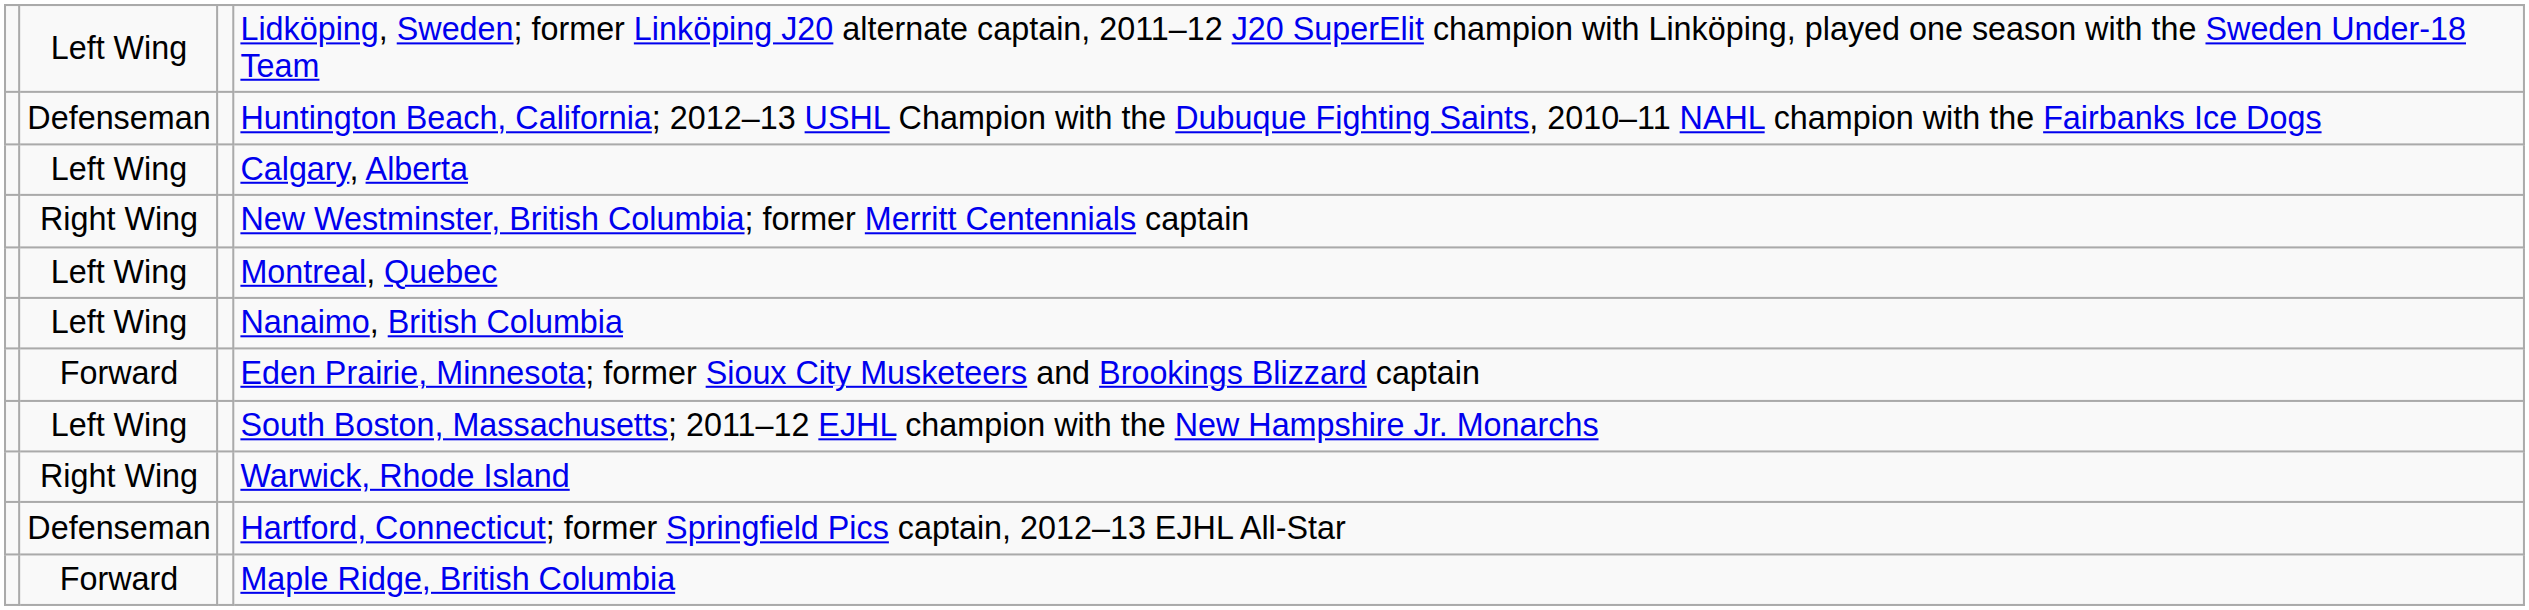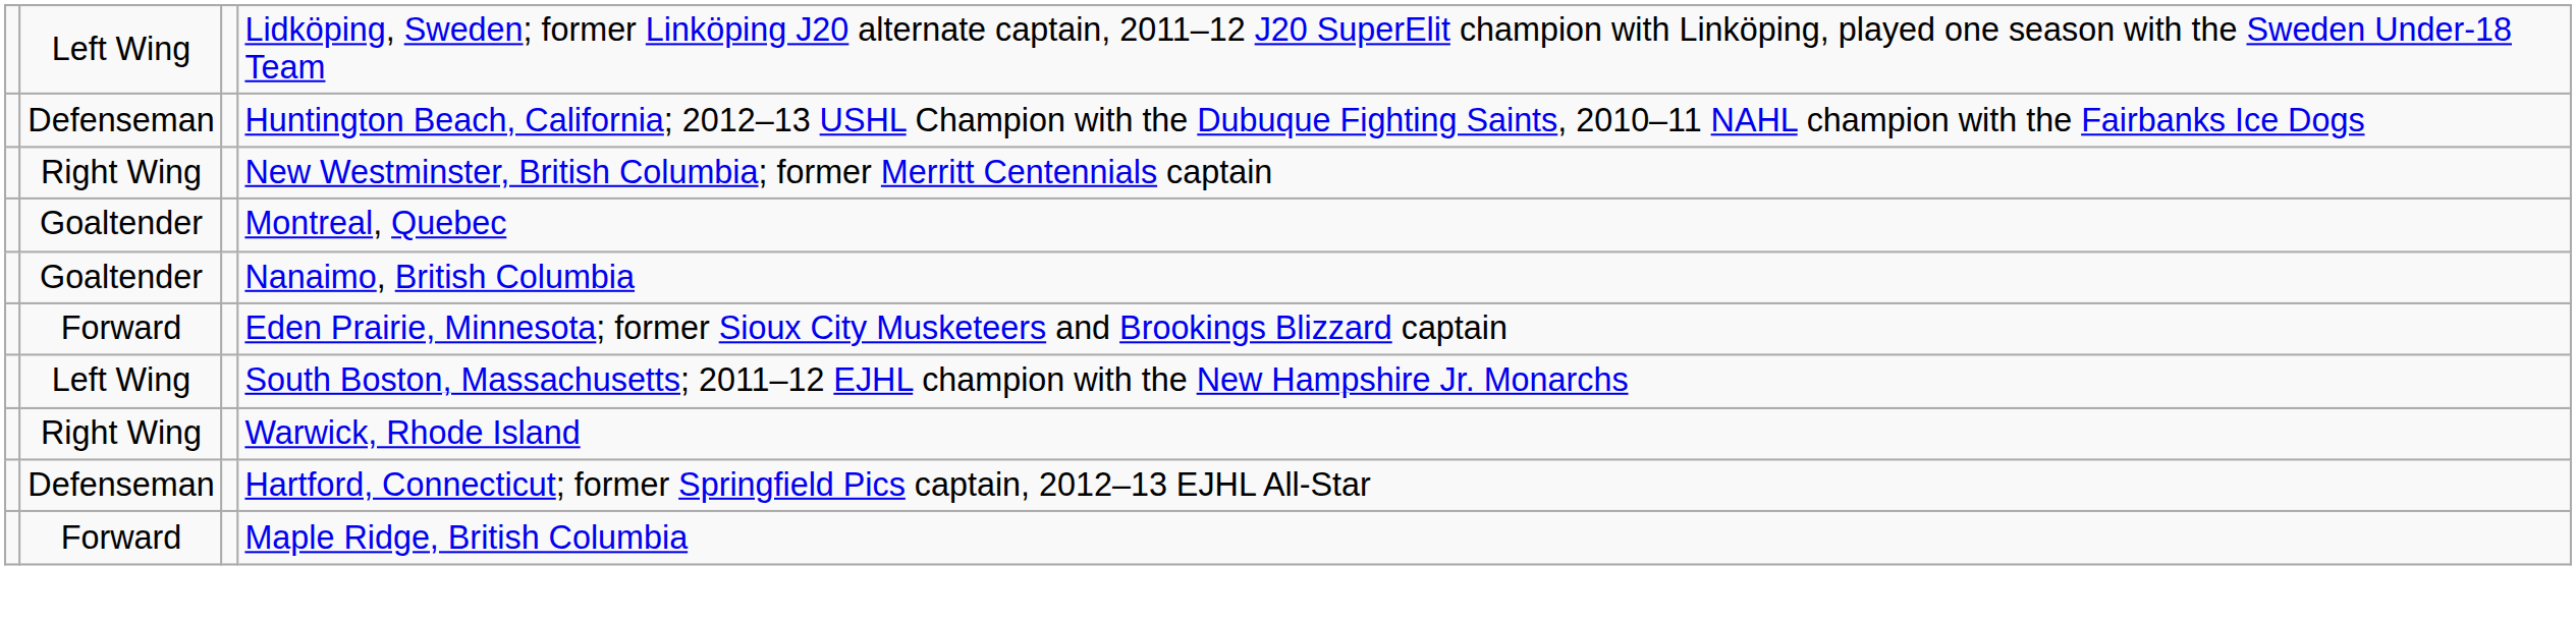 <table class="wikitable sortable" style="text-align:center;">
 <tr>
 </tr>
 <tr>
 <td></td>
 <td>Left Wing</td>
 <td></td>
 <td align=left><a href='#'>Lidköping</a>, <a href='#'>Sweden</a>; former <a href='#'>Linköping J20</a> alternate captain, 2011–12 <a href='#'>J20 SuperElit</a> champion with Linköping, played one season with the <a href='#'>Sweden Under-18 Team</a></td>
 </tr>
 <tr>
 <td></td>
 <td>Defenseman</td>
 <td></td>
 <td align=left><a href='#'>Huntington Beach, California</a>; 2012–13 <a href='#'>USHL</a> Champion with the <a href='#'>Dubuque Fighting Saints</a>, 2010–11 <a href='#'>NAHL</a> champion with the <a href='#'>Fairbanks Ice Dogs</a></td>
 </tr>
 <tr>
 <td></td>
-<td>Left Wing</td>
-<td></td>
-<td align=left><a href='#'>Calgary</a>, <a href='#'>Alberta</a></td>
-</tr>
-<tr>
-<td></td>
 <td>Right Wing</td>
 <td></td>
 <td align=left><a href='#'>New Westminster, British Columbia</a>; former <a href='#'>Merritt Centennials</a> captain</td>
 </tr>
 <tr>
 <td></td>
-<td>Left Wing</td>
+<td>Goaltender</td>
 <td></td>
 <td align=left><a href='#'>Montreal</a>, <a href='#'>Quebec</a></td>
 </tr>
 <tr>
 <td></td>
-<td>Left Wing</td>
+<td>Goaltender</td>
 <td></td>
 <td align=left><a href='#'>Nanaimo</a>, <a href='#'>British Columbia</a></td>
 </tr>
 <tr>
 <td></td>
 <td>Forward</td>
 <td></td>
 <td align=left><a href='#'>Eden Prairie, Minnesota</a>; former <a href='#'>Sioux City Musketeers</a> and <a href='#'>Brookings Blizzard</a> captain</td>
 </tr>
 <tr>
 <td></td>
 <td>Left Wing</td>
 <td></td>
 <td align=left><a href='#'>South Boston, Massachusetts</a>; 2011–12 <a href='#'>EJHL</a> champion with the <a href='#'>New Hampshire Jr. Monarchs</a></td>
 </tr>
 <tr>
 <td></td>
 <td>Right Wing</td>
 <td></td>
 <td align=left><a href='#'>Warwick, Rhode Island</a></td>
 </tr>
 <tr>
 <td></td>
 <td>Defenseman</td>
 <td></td>
 <td align=left><a href='#'>Hartford, Connecticut</a>; former <a href='#'>Springfield Pics</a> captain, 2012–13 EJHL All-Star</td>
 </tr>
 <tr>
 <td></td>
 <td>Forward</td>
 <td></td>
 <td align=left><a href='#'>Maple Ridge, British Columbia</a></td>
 </tr>
 </table>
